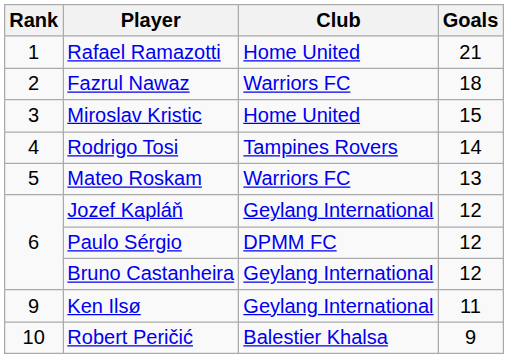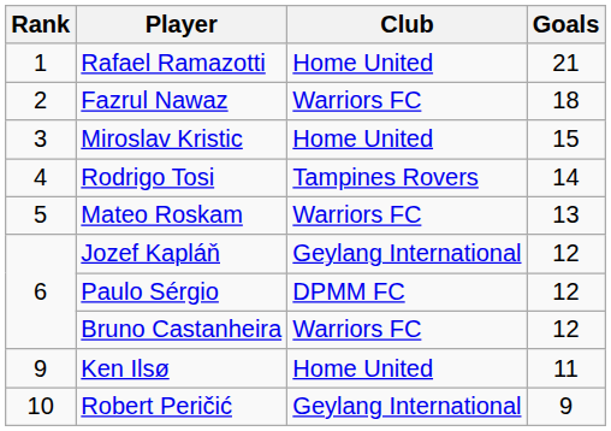 <table class="wikitable" style="text-align:center">
 <tr>
 <th>Rank</th>
 <th>Player</th>
 <th>Club</th>
 <th>Goals</th>
 </tr>
 <tr>
 <td rowspan=1>1</td>
 <td align="left"> <a href='#'>Rafael Ramazotti</a></td>
 <td align="left"><a href='#'>Home United</a></td>
 <td>21</td>
 </tr>
 <tr>
 <td rowspan=1>2</td>
 <td align="left"><a href='#'>Fazrul Nawaz</a></td>
 <td align="left"><a href='#'>Warriors FC</a></td>
 <td>18</td>
 </tr>
 <tr>
 <td rowspan=1>3</td>
 <td align="left"> <a href='#'>Miroslav Kristic</a></td>
 <td align="left"><a href='#'>Home United</a></td>
 <td>15</td>
 </tr>
 <tr>
 <td rowspan=1>4</td>
 <td align="left"> <a href='#'>Rodrigo Tosi</a></td>
 <td align="left"><a href='#'>Tampines Rovers</a></td>
 <td>14</td>
 </tr>
 <tr>
 <td rowspan=1>5</td>
 <td align="left"> <a href='#'>Mateo Roskam</a></td>
 <td align="left"><a href='#'>Warriors FC</a></td>
 <td>13</td>
 </tr>
 <tr>
 <td rowspan=3>6</td>
 <td align="left"> <a href='#'>Jozef Kapláň</a></td>
 <td align="left"><a href='#'>Geylang International</a></td>
 <td>12</td>
 </tr>
 <tr>
 <td align="left"> <a href='#'>Paulo Sérgio</a></td>
 <td align="left"> <a href='#'>DPMM FC</a></td>
 <td>12</td>
 </tr>
 <tr>
 <td align="left"> <a href='#'>Bruno Castanheira</a></td>
-<td align="left"><a href='#'>Geylang International</a></td>
+<td align="left"><a href='#'>Warriors FC</a></td>
 <td>12</td>
 </tr>
 <tr>
 <td rowspan=1>9</td>
 <td align="left"> <a href='#'>Ken Ilsø</a></td>
-<td align="left"><a href='#'>Geylang International</a></td>
+<td align="left"><a href='#'>Home United</a></td>
 <td>11</td>
 </tr>
 <tr>
 <td rowspan=1>10</td>
 <td align="left"> <a href='#'>Robert Peričić</a></td>
-<td align="left"><a href='#'>Balestier Khalsa</a></td>
+<td align="left"><a href='#'>Geylang International</a></td>
 <td>9</td>
 </tr>
 </table>
